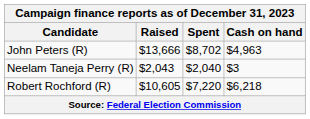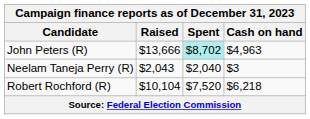 <table class="wikitable sortable">
 <tr>
 <th colspan=4>Campaign finance reports as of December 31, 2023</th>
 </tr>
 <tr style="text-align:center;">
 <th>Candidate</th>
 <th>Raised</th>
 <th>Spent</th>
 <th>Cash on hand</th>
 </tr>
 <tr>
 <td>John Peters (R)</td>
 <td>$13,666</td>
-<td>$8,702</td>
+<td style="background: paleturquoise;">$8,702</td>
 <td>$4,963</td>
 </tr>
 <tr>
 <td>Neelam Taneja Perry (R)</td>
 <td>$2,043</td>
 <td>$2,040</td>
 <td>$3</td>
 </tr>
 <tr>
 <td>Robert Rochford (R)</td>
-<td>$10,605</td>
-<td>$7,220</td>
+<td>$10,104</td>
+<td>$7,520</td>
 <td>$6,218</td>
 </tr>
 <tr>
 <th colspan="4"><small>Source: <a href='#'>Federal Election Commission</a></small></th>
 </tr>
 </table>
